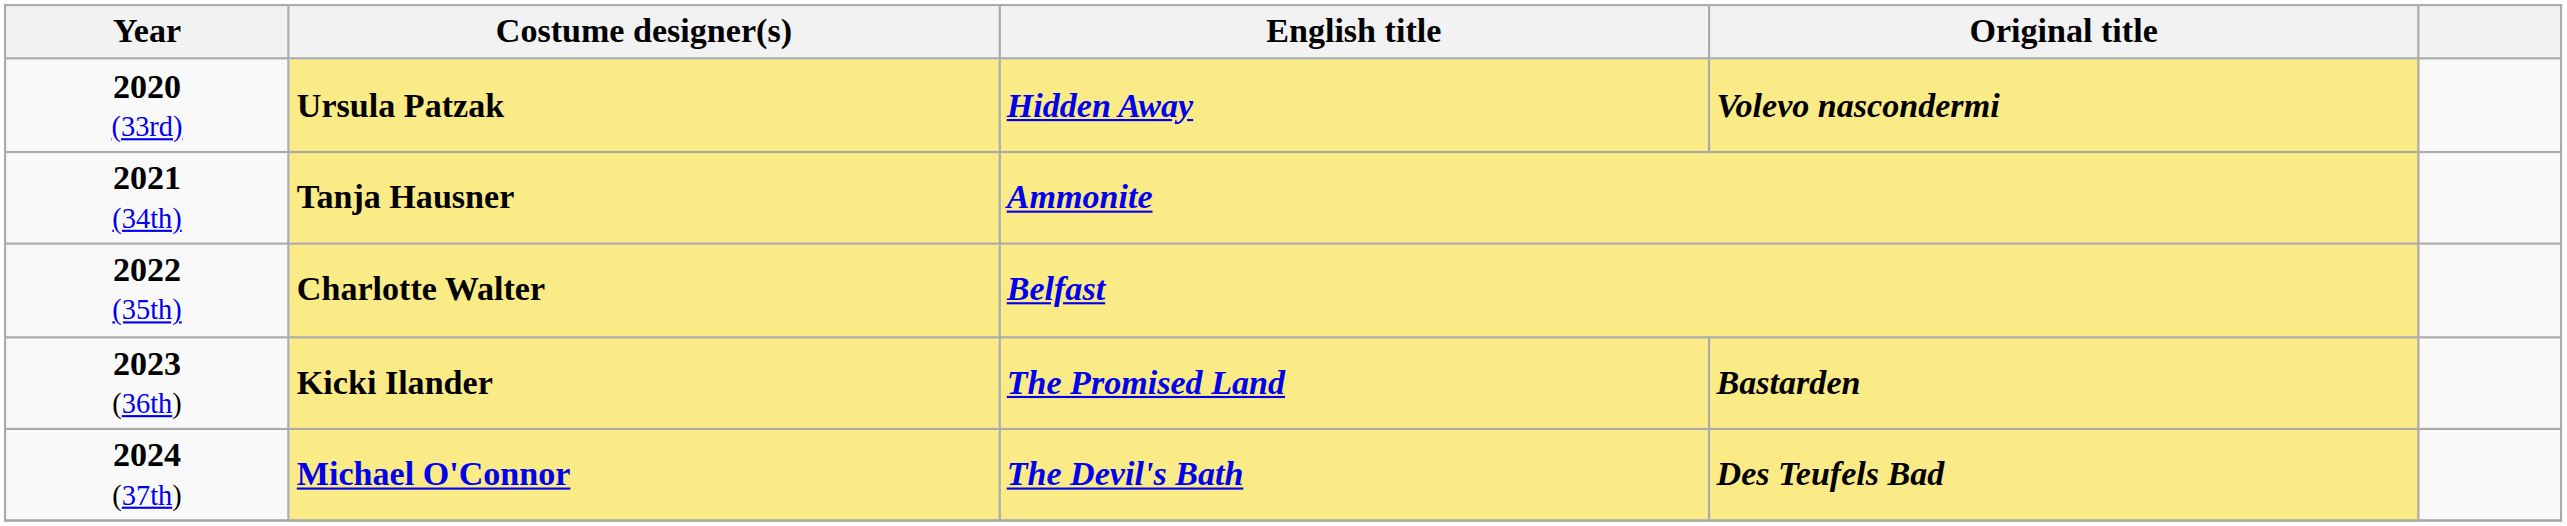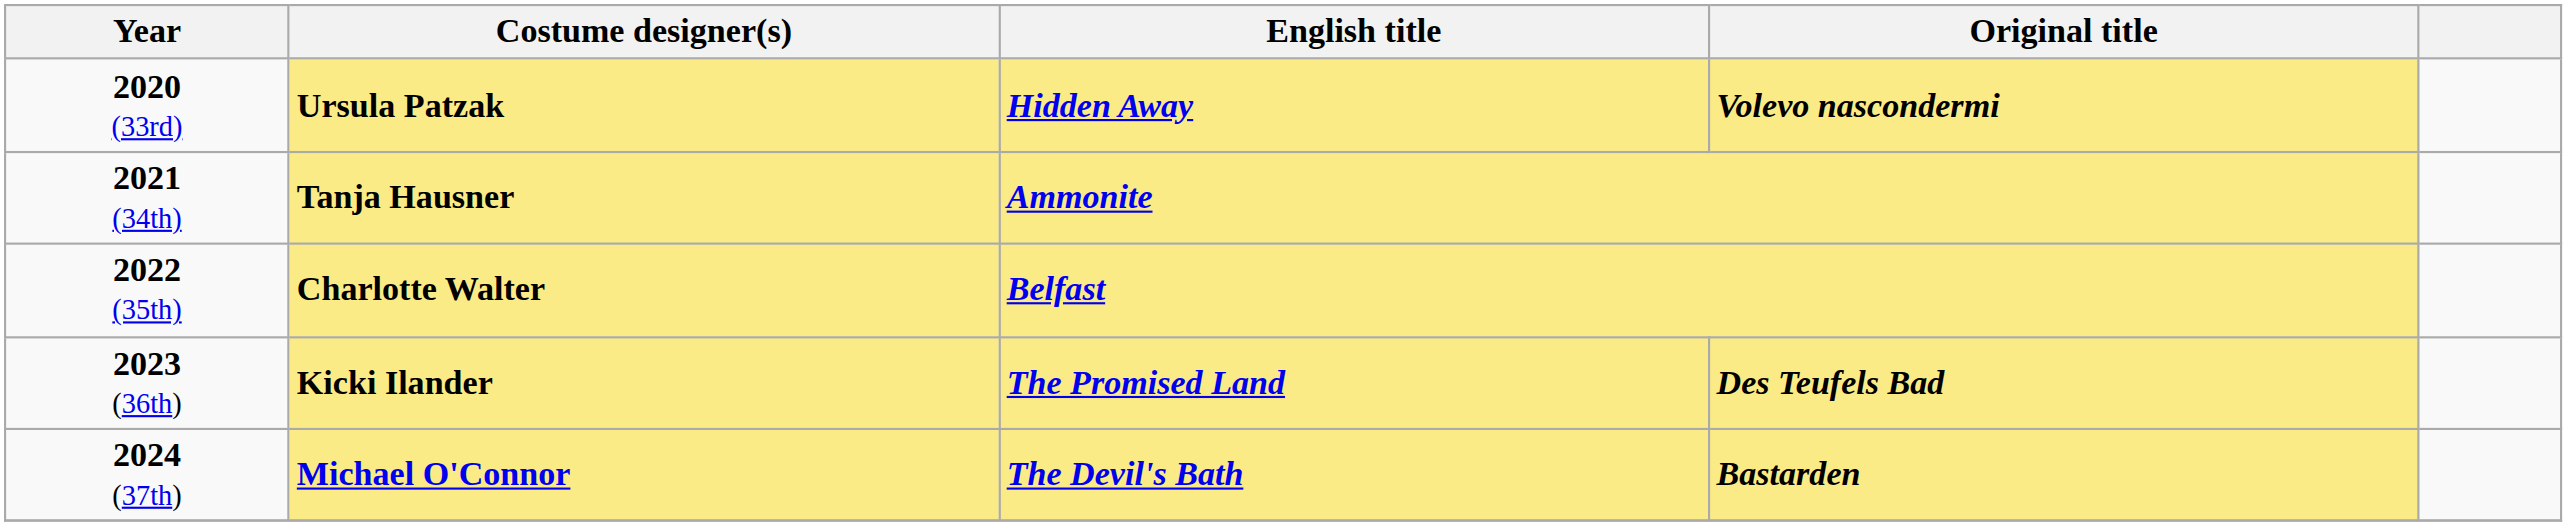 <table class="wikitable" width="95%" cellpadding="5">
 <tr>
 <th width="10%">Year</th>
 <th width="25%">Costume designer(s)</th>
 <th width="25%">English title</th>
 <th width="25%">Original title</th>
 <th width="5%"></th>
 </tr>
 <tr>
 <td style="text-align:center;"><strong>2020</strong><br><small><a href='#'>(33rd)</a></small></td>
 <td style="background:#FAEB86;"> <strong>Ursula Patzak</strong></td>
 <td style="background:#FAEB86;"><strong><em><a href='#'>Hidden Away</a></em></strong></td>
 <td style="background:#FAEB86;"><strong><em>Volevo nascondermi</em></strong></td>
 <td></td>
 </tr>
 <tr>
 <td style="text-align:center;"><strong>2021</strong><br><small><a href='#'>(34th)</a></small></td>
 <td style="background:#FAEB86;"> <strong>Tanja Hausner</strong></td>
 <td colspan="2" style="background:#FAEB86;"><strong><em><a href='#'>Ammonite</a></em></strong></td>
 <td></td>
 </tr>
 <tr>
 <td style="text-align:center;"><strong>2022</strong><br><small><a href='#'>(35th)</a></small></td>
 <td style="background:#FAEB86;"> <strong>Charlotte Walter</strong></td>
 <td colspan="2" style="background:#FAEB86;"><strong><em><a href='#'>Belfast</a></em></strong></td>
 <td></td>
 </tr>
 <tr>
 <td style="text-align:center;"><strong>2023</strong><br><small>(<a href='#'>36th</a>)</small></td>
 <td style="background:#FAEB86;"> <strong>Kicki Ilander</strong></td>
 <td style="background:#FAEB86;"><strong><em><a href='#'>The Promised Land</a></em></strong></td>
-<td style="background:#FAEB86;"><strong><em>Bastarden</em></strong></td>
+<td style="background:#FAEB86;"><strong><em>Des Teufels Bad</em></strong></td>
 <td></td>
 </tr>
 <tr>
 <td style="text-align:center;"><strong>2024</strong><br><small>(<a href='#'>37th</a>)</small></td>
 <td style="background:#FAEB86;"> <strong><a href='#'>Michael O'Connor</a></strong></td>
 <td style="background:#FAEB86;"><strong><em><a href='#'>The Devil's Bath</a></em></strong></td>
-<td style="background:#FAEB86;"><strong><em>Des Teufels Bad</em></strong></td>
+<td style="background:#FAEB86;"><strong><em>Bastarden</em></strong></td>
 <td></td>
 </tr>
 <tr>
 </tr>
 </table>
